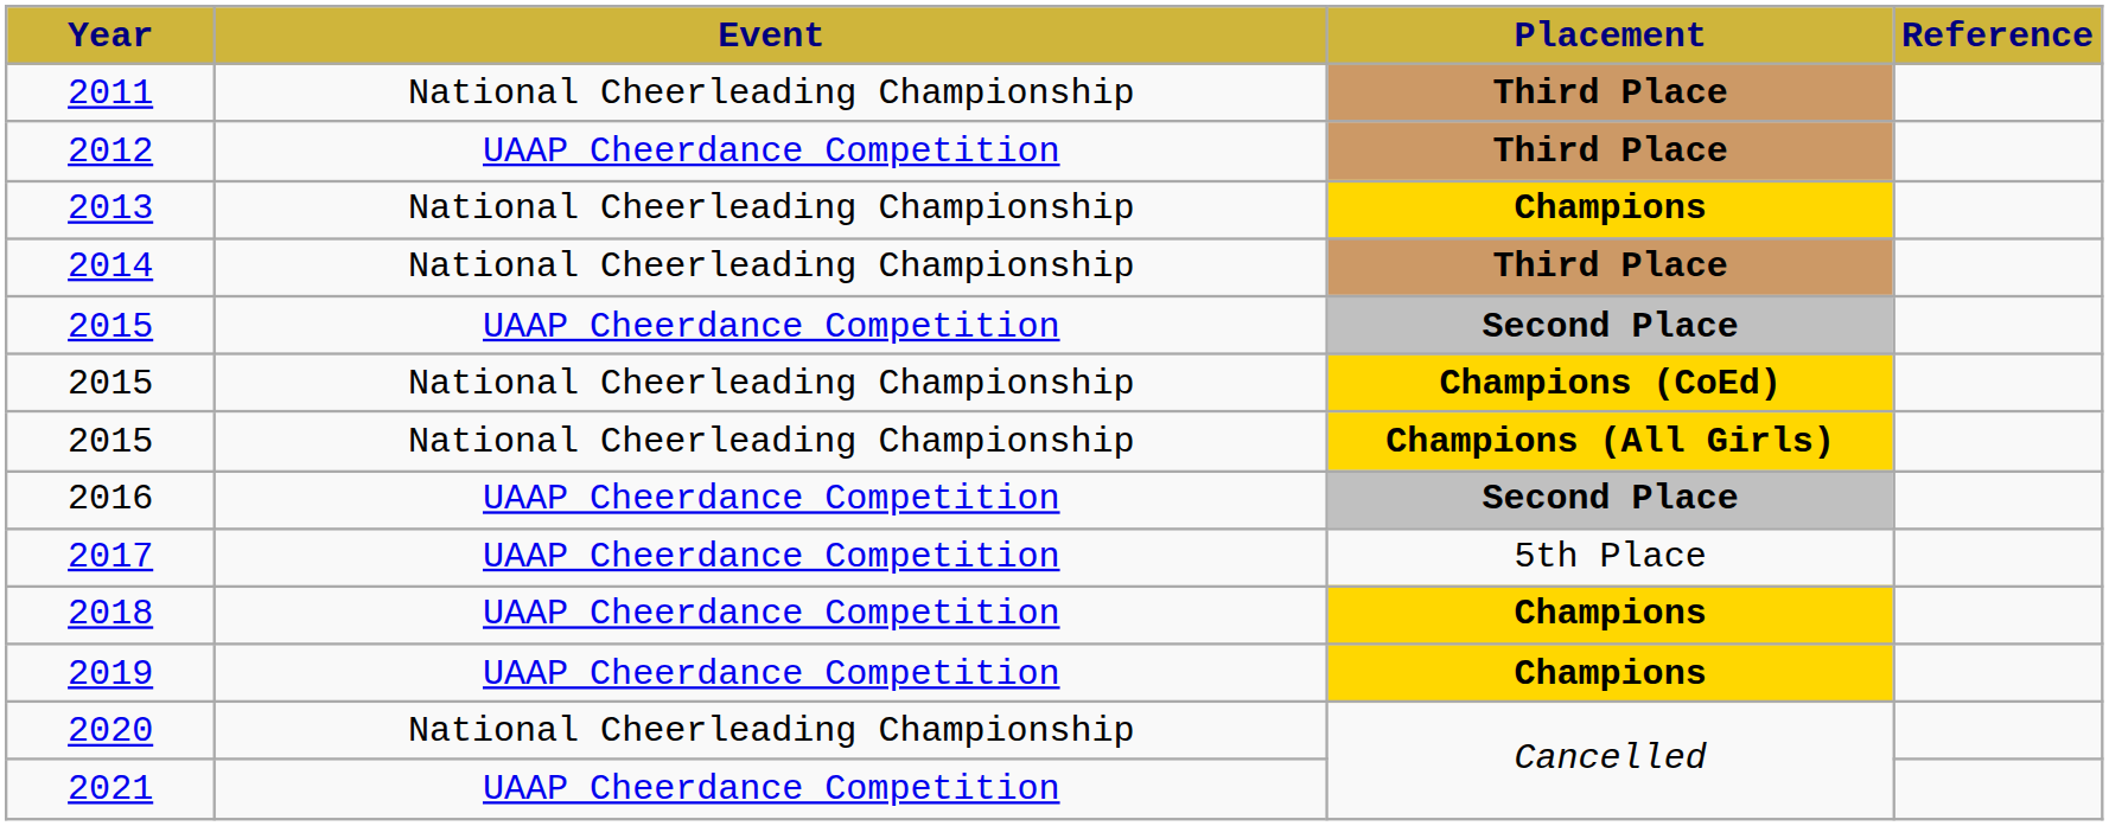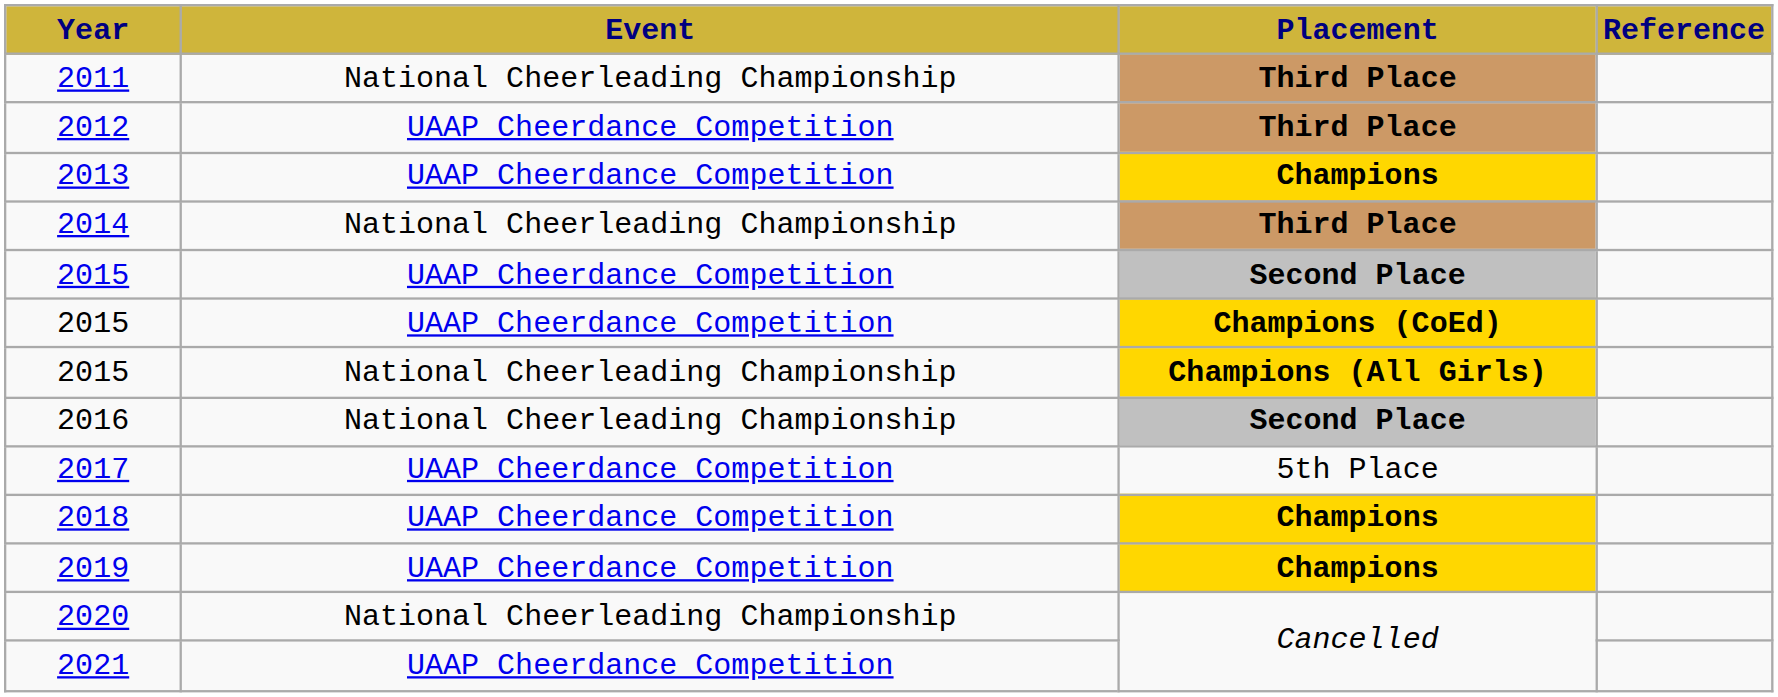 <table class="wikitable">
 <tr>
 <th width=70px style="background: #CFB53B; color: #000080; text-align: center"><strong>Year</strong></th>
 <th width=400px style="background: #CFB53B; color: #000080; text-align: center"><strong>Event</strong></th>
 <th width=200px style="background: #CFB53B; color: #000080; text-align: center"><strong>Placement</strong></th>
 <th width=70px style="background: #CFB53B; color: #000080; text-align: center"><strong>Reference</strong></th>
 </tr>
 <tr align=center>
 <td rowspan=1><a href='#'>2011</a></td>
 <td rowspan=1>National Cheerleading Championship</td>
 <td bgcolor="#cc9966"><strong>Third Place</strong></td>
 <td></td>
 </tr>
 <tr align=center>
 <td rowspan=1><a href='#'>2012</a></td>
 <td rowspan=1><a href='#'>UAAP Cheerdance Competition</a></td>
 <td bgcolor="#cc9966"><strong>Third Place</strong></td>
 <td></td>
 </tr>
 <tr align=center>
 <td rowspan=1><a href='#'>2013</a></td>
-<td rowspan=1>National Cheerleading Championship</td>
+<td rowspan=1><a href='#'>UAAP Cheerdance Competition</a></td>
 <td bgcolor="gold"><strong>Champions</strong></td>
 <td></td>
 </tr>
 <tr align=center>
 <td rowspan=1><a href='#'>2014</a></td>
 <td rowspan=1>National Cheerleading Championship</td>
 <td bgcolor="#cc9966"><strong>Third Place</strong></td>
 <td></td>
 </tr>
 <tr align=center>
 <td rowspan=1><a href='#'>2015</a></td>
 <td rowspan=1><a href='#'>UAAP Cheerdance Competition</a></td>
 <td bgcolor="silver"><strong>Second Place</strong></td>
 </tr>
 <tr align=center>
 <td rowspan=1>2015</td>
-<td rowspan=1>National Cheerleading Championship</td>
+<td rowspan=1><a href='#'>UAAP Cheerdance Competition</a></td>
 <td bgcolor="gold"><strong>Champions (CoEd)</strong></td>
 <td></td>
 </tr>
 <tr align=center>
 <td rowspan=1>2015</td>
 <td rowspan=1>National Cheerleading Championship</td>
 <td bgcolor="gold"><strong>Champions (All Girls)</strong></td>
 <td></td>
 </tr>
 <tr align=center>
 <td rowspan=1>2016</td>
-<td rowspan=1><a href='#'>UAAP Cheerdance Competition</a></td>
+<td rowspan=1>National Cheerleading Championship</td>
 <td bgcolor="silver"><strong>Second Place</strong></td>
 <td></td>
 </tr>
 <tr align=center>
 <td rowspan=1><a href='#'>2017</a></td>
 <td rowspan=1><a href='#'>UAAP Cheerdance Competition</a></td>
 <td>5th Place</td>
 <td></td>
 </tr>
 <tr align=center>
 <td rowspan=1><a href='#'>2018</a></td>
 <td rowspan=1><a href='#'>UAAP Cheerdance Competition</a></td>
 <td bgcolor="gold"><strong>Champions</strong></td>
 <td></td>
 </tr>
 <tr align=center>
 <td rowspan=1><a href='#'>2019</a></td>
 <td rowspan=1><a href='#'>UAAP Cheerdance Competition</a></td>
 <td bgcolor="gold"><strong>Champions</strong></td>
 <td></td>
 </tr>
 <tr align=center>
 <td rowspan=1><a href='#'>2020</a></td>
 <td rowspan=1>National Cheerleading Championship</td>
 <td rowspan="2" align="Center"><em>Cancelled</em></td>
 <td></td>
 </tr>
 <tr align=center>
 <td rowspan=1><a href='#'>2021</a></td>
 <td rowspan=1><a href='#'>UAAP Cheerdance Competition</a></td>
 <td></td>
 </tr>
 </table>
